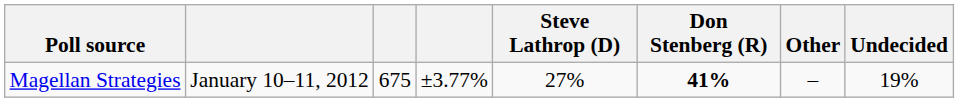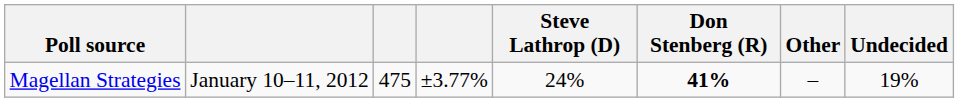 <table class="wikitable" style="text-align:center">
 <tr valign=bottom>
 <th>Poll source</th>
 <th></th>
 <th></th>
 <th></th>
 <th style="width:100px;">Steve<br>Lathrop (D)</th>
 <th style="width:100px;">Don<br>Stenberg (R)</th>
 <th>Other</th>
 <th>Undecided</th>
 </tr>
 <tr>
 <td align=left><a href='#'>Magellan Strategies</a></td>
 <td>January 10–11, 2012</td>
-<td>675</td>
+<td>475</td>
 <td>±3.77%</td>
-<td>27%</td>
+<td>24%</td>
 <td><strong>41%</strong></td>
 <td>–</td>
 <td>19%</td>
 </tr>
 </table>
